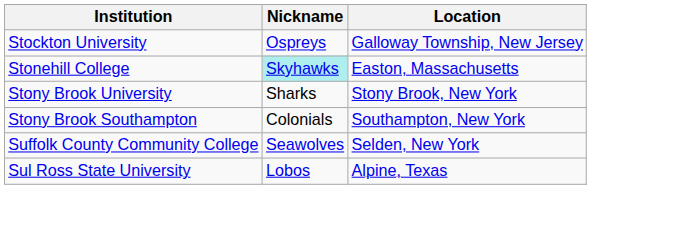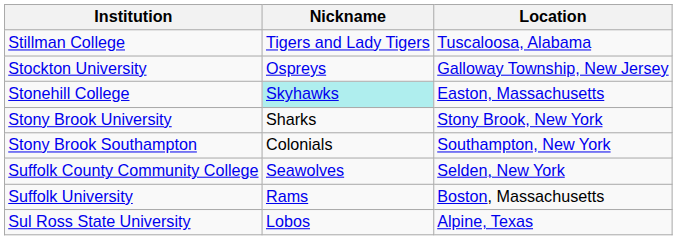 <table class="wikitable">
 <tr>
 <th>Institution</th>
 <th>Nickname</th>
 <th>Location</th>
+</tr>
+<tr>
+<td><a href='#'>Stillman College</a></td>
+<td><a href='#'>Tigers and Lady Tigers</a></td>
+<td><a href='#'>Tuscaloosa, Alabama</a></td>
 </tr>
 <tr>
 <td><a href='#'>Stockton University</a></td>
 <td><a href='#'>Ospreys</a></td>
 <td><a href='#'>Galloway Township, New Jersey</a></td>
 </tr>
 <tr>
 <td><a href='#'>Stonehill College</a></td>
 <td style="background: paleturquoise;"><a href='#'>Skyhawks</a></td>
 <td><a href='#'>Easton, Massachusetts</a></td>
 </tr>
 <tr>
 <td><a href='#'>Stony Brook University</a></td>
 <td>Sharks</td>
 <td><a href='#'>Stony Brook, New York</a></td>
 </tr>
 <tr>
 <td><a href='#'>Stony Brook Southampton</a></td>
 <td>Colonials</td>
 <td><a href='#'>Southampton, New York</a></td>
 </tr>
 <tr>
 <td><a href='#'>Suffolk County Community College</a></td>
 <td><a href='#'>Seawolves</a></td>
 <td><a href='#'>Selden, New York</a></td>
 </tr>
 <tr>
+<td><a href='#'>Suffolk University</a></td>
+<td><a href='#'>Rams</a></td>
+<td><a href='#'>Boston</a>, Massachusetts</td>
+</tr>
+<tr>
 <td><a href='#'>Sul Ross State University</a></td>
 <td><a href='#'>Lobos</a></td>
 <td><a href='#'>Alpine, Texas</a></td>
 </tr>
 </table>
